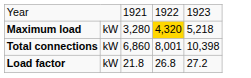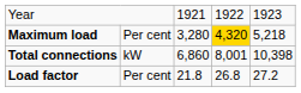 <table class="wikitable">
 <tr>
 <td colspan="2">Year</td>
 <td>1921</td>
 <td>1922</td>
 <td>1923</td>
 </tr>
 <tr>
 <td><strong>Maximum  load</strong></td>
-<td>kW</td>
+<td>Per cent</td>
 <td>3,280</td>
 <td style="background: gold;">4,320</td>
 <td>5,218</td>
 </tr>
 <tr>
 <td><strong>Total  connections</strong></td>
 <td>kW</td>
 <td>6,860</td>
 <td>8,001</td>
 <td>10,398</td>
 </tr>
 <tr>
 <td><strong>Load  factor</strong></td>
-<td>kW</td>
+<td>Per cent</td>
 <td>21.8</td>
 <td>26.8</td>
 <td>27.2</td>
 </tr>
 </table>
